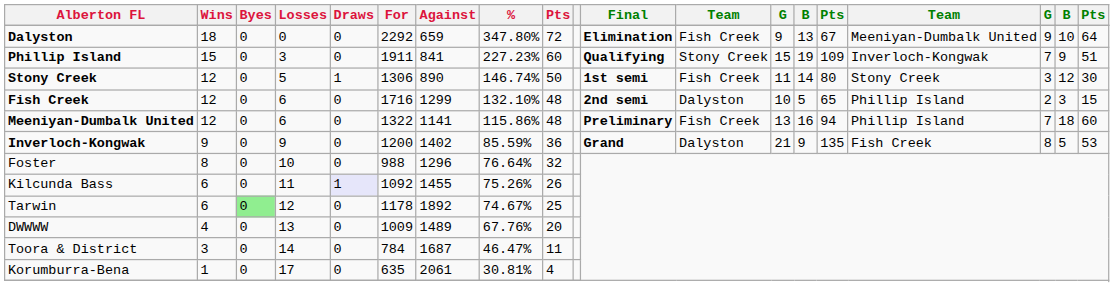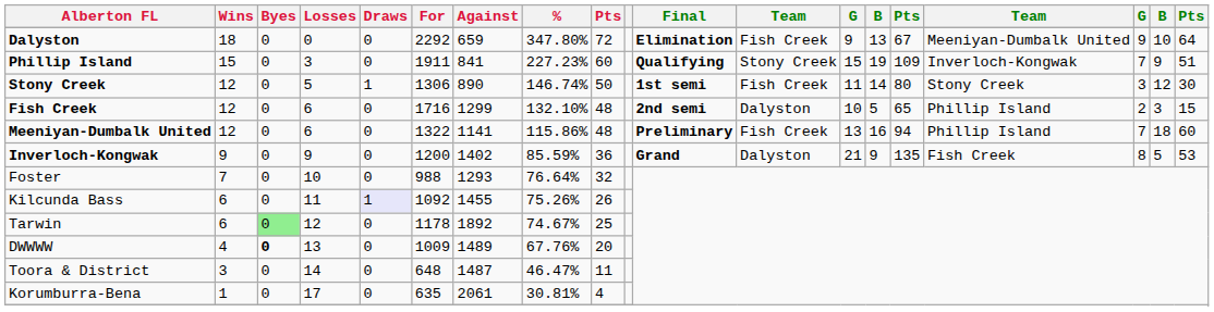 <table style="font-size: 85%; text-align: left;" class="wikitable">
 <tr>
 <th style="color:crimson">Alberton FL</th>
 <th style="color:crimson">Wins</th>
 <th style="color:crimson">Byes</th>
 <th style="color:crimson">Losses</th>
 <th style="color:crimson">Draws</th>
 <th style="color:crimson">For</th>
 <th style="color:crimson">Against</th>
 <th style="color:crimson">%</th>
 <th style="color:crimson">Pts</th>
 <th></th>
 <th style="color:green">Final</th>
 <th style="color:green">Team</th>
 <th style="color:green">G</th>
 <th style="color:green">B</th>
 <th style="color:green">Pts</th>
 <th style="color:green">Team</th>
 <th style="color:green">G</th>
 <th style="color:green">B</th>
 <th style="color:green">Pts</th>
 </tr>
 <tr>
 </tr>
 <tr>
 </tr>
 <tr>
 <td><strong>	Dalyston	</strong></td>
 <td>18</td>
 <td>0</td>
 <td>0</td>
 <td>0</td>
 <td>2292</td>
 <td>659</td>
 <td>347.80%</td>
 <td>72</td>
 <td></td>
 <td><strong>Elimination</strong></td>
 <td>Fish Creek</td>
 <td>9</td>
 <td>13</td>
 <td>67</td>
 <td>Meeniyan-Dumbalk United</td>
 <td>9</td>
 <td>10</td>
 <td>64</td>
 </tr>
 <tr>
 <td><strong>	Phillip Island	</strong></td>
 <td>15</td>
 <td>0</td>
 <td>3</td>
 <td>0</td>
 <td>1911</td>
 <td>841</td>
 <td>227.23%</td>
 <td>60</td>
 <td></td>
 <td><strong>Qualifying</strong></td>
 <td>Stony Creek</td>
 <td>15</td>
 <td>19</td>
 <td>109</td>
 <td>Inverloch-Kongwak</td>
 <td>7</td>
 <td>9</td>
 <td>51</td>
 </tr>
 <tr>
 <td><strong>	Stony Creek	</strong></td>
 <td>12</td>
 <td>0</td>
 <td>5</td>
 <td>1</td>
 <td>1306</td>
 <td>890</td>
 <td>146.74%</td>
 <td>50</td>
 <td></td>
 <td><strong>1st semi</strong></td>
 <td>Fish Creek</td>
 <td>11</td>
 <td>14</td>
 <td>80</td>
 <td>Stony Creek</td>
 <td>3</td>
 <td>12</td>
 <td>30</td>
 </tr>
 <tr>
 <td><strong>	Fish Creek	</strong></td>
 <td>12</td>
 <td>0</td>
 <td>6</td>
 <td>0</td>
 <td>1716</td>
 <td>1299</td>
 <td>132.10%</td>
 <td>48</td>
 <td></td>
 <td><strong>2nd semi</strong></td>
 <td>Dalyston</td>
 <td>10</td>
 <td>5</td>
 <td>65</td>
 <td>Phillip Island</td>
 <td>2</td>
 <td>3</td>
 <td>15</td>
 </tr>
 <tr ||>
 <td><strong>	Meeniyan-Dumbalk United	</strong></td>
 <td>12</td>
 <td>0</td>
 <td>6</td>
 <td>0</td>
 <td>1322</td>
 <td>1141</td>
 <td>115.86%</td>
 <td>48</td>
 <td></td>
 <td><strong>Preliminary</strong></td>
 <td>Fish Creek</td>
 <td>13</td>
 <td>16</td>
 <td>94</td>
 <td>Phillip Island</td>
 <td>7</td>
 <td>18</td>
 <td>60</td>
 </tr>
 <tr>
 <td><strong>	Inverloch-Kongwak</strong></td>
 <td>9</td>
 <td>0</td>
 <td>9</td>
 <td>0</td>
 <td>1200</td>
 <td>1402</td>
 <td>85.59%</td>
 <td>36</td>
 <td></td>
 <td><strong>Grand</strong></td>
 <td>Dalyston</td>
 <td>21</td>
 <td>9</td>
 <td>135</td>
 <td>Fish Creek</td>
 <td>8</td>
 <td>5</td>
 <td>53</td>
 </tr>
 <tr>
 <td>Foster</td>
-<td>8</td>
+<td>7</td>
 <td>0</td>
 <td>10</td>
 <td>0</td>
 <td>988</td>
-<td>1296</td>
+<td>1293</td>
 <td>76.64%</td>
 <td>32</td>
 <td></td>
 </tr>
 <tr>
 <td>Kilcunda Bass</td>
 <td>6</td>
 <td>0</td>
 <td>11</td>
 <td style="background: lavender;">1</td>
 <td>1092</td>
 <td>1455</td>
 <td>75.26%</td>
 <td>26</td>
 <td></td>
 </tr>
 <tr>
 <td>Tarwin</td>
 <td>6</td>
 <td style="background: lightgreen;">0</td>
 <td>12</td>
 <td>0</td>
 <td>1178</td>
 <td>1892</td>
 <td>74.67%</td>
 <td>25</td>
 <td></td>
 </tr>
 <tr>
 <td>DWWWW</td>
 <td>4</td>
-<td>0</td>
+<td><strong>0</strong></td>
 <td>13</td>
 <td>0</td>
 <td>1009</td>
 <td>1489</td>
 <td>67.76%</td>
 <td>20</td>
 <td></td>
 </tr>
 <tr>
 <td>Toora & District</td>
 <td>3</td>
 <td>0</td>
 <td>14</td>
 <td>0</td>
-<td>784</td>
-<td>1687</td>
+<td>648</td>
+<td>1487</td>
 <td>46.47%</td>
 <td>11</td>
 <td></td>
 </tr>
 <tr>
 <td>Korumburra-Bena</td>
 <td>1</td>
 <td>0</td>
 <td>17</td>
 <td>0</td>
 <td>635</td>
 <td>2061</td>
 <td>30.81%</td>
 <td>4</td>
 <td></td>
 </tr>
 <tr>
 </tr>
 </table>
